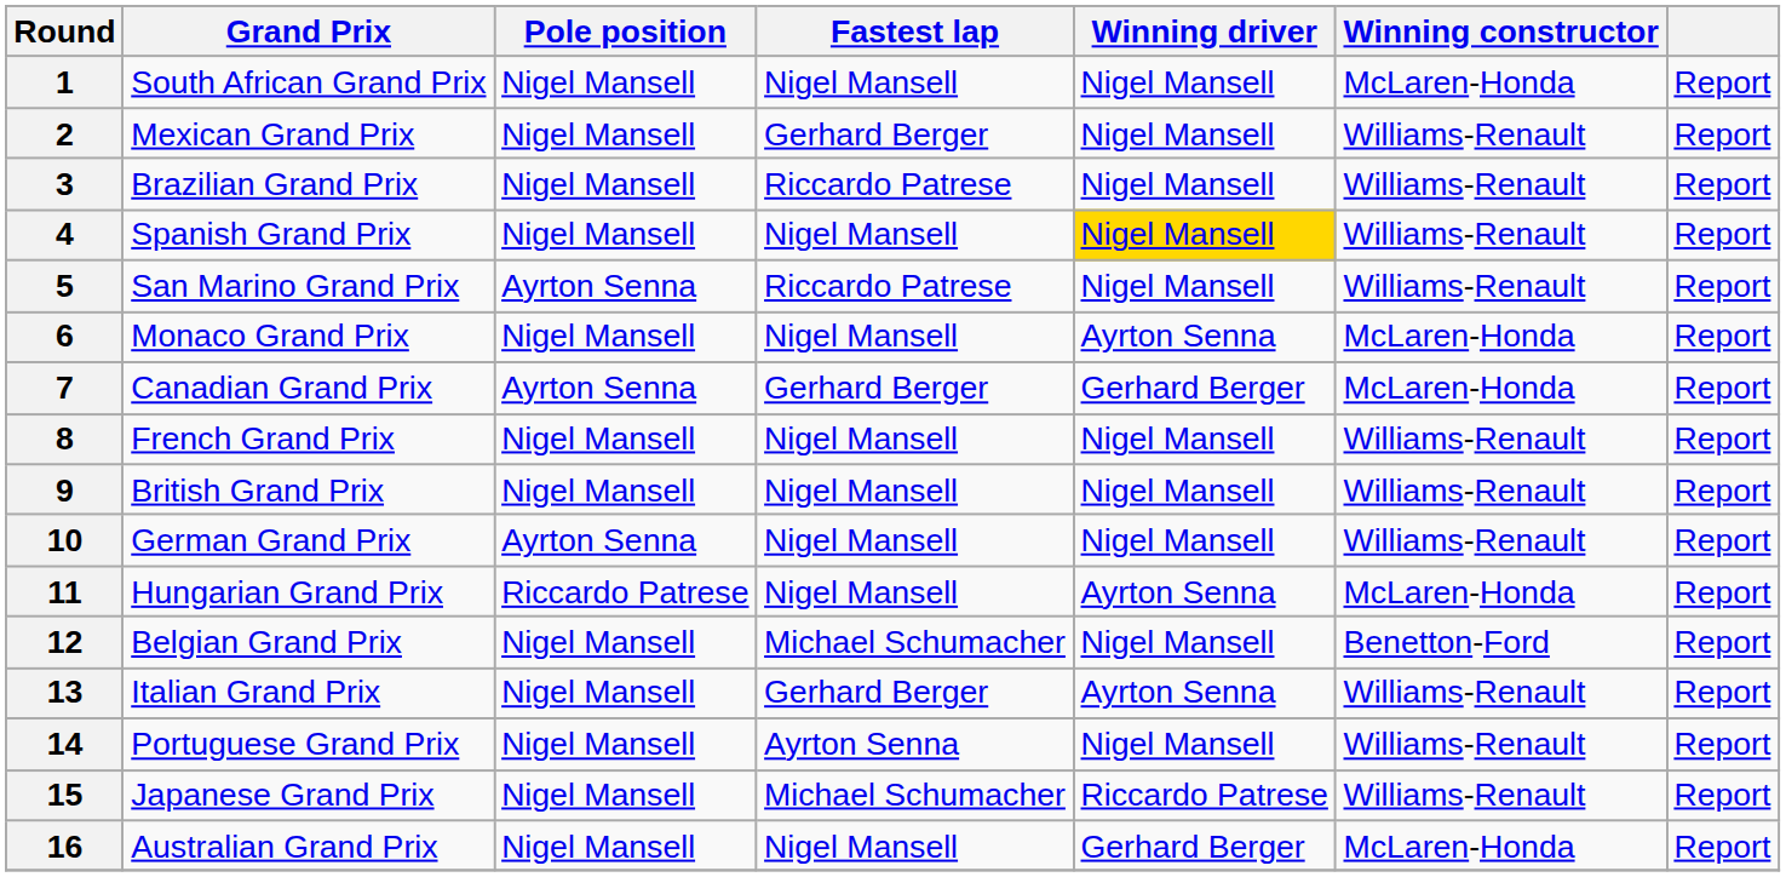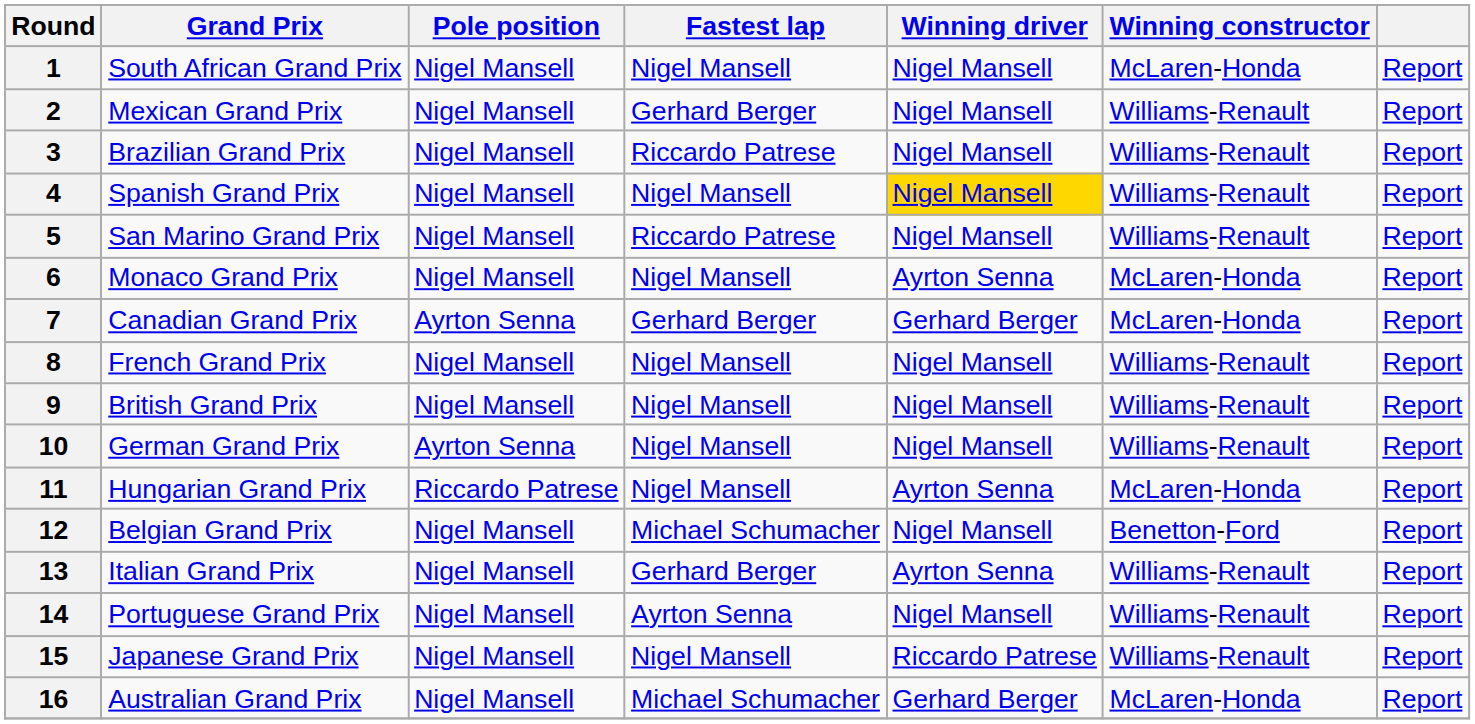 <table class="wikitable sortable" style="font-size: 85%;">
 <tr>
 <th>Round</th>
 <th><a href='#'>Grand Prix</a></th>
 <th><a href='#'>Pole position</a></th>
 <th><a href='#'>Fastest lap</a></th>
 <th><a href='#'>Winning driver</a></th>
 <th><a href='#'>Winning constructor</a></th>
 <th></th>
 </tr>
 <tr>
 <th>1</th>
 <td nowrap> <a href='#'>South African Grand Prix</a></td>
 <td> <a href='#'>Nigel Mansell</a></td>
 <td> <a href='#'>Nigel Mansell</a></td>
 <td> <a href='#'>Nigel Mansell</a></td>
 <td> <a href='#'>McLaren</a>-<a href='#'>Honda</a></td>
 <td><a href='#'>Report</a></td>
 </tr>
 <tr>
 <th>2</th>
 <td> <a href='#'>Mexican Grand Prix</a></td>
 <td nowrap> <a href='#'>Nigel Mansell</a></td>
 <td> <a href='#'>Gerhard Berger</a></td>
 <td> <a href='#'>Nigel Mansell</a></td>
 <td> <a href='#'>Williams</a>-<a href='#'>Renault</a></td>
 <td><a href='#'>Report</a></td>
 </tr>
 <tr>
 <th>3</th>
 <td> <a href='#'>Brazilian Grand Prix</a></td>
 <td> <a href='#'>Nigel Mansell</a></td>
 <td> <a href='#'>Riccardo Patrese</a></td>
 <td> <a href='#'>Nigel Mansell</a></td>
 <td> <a href='#'>Williams</a>-<a href='#'>Renault</a></td>
 <td><a href='#'>Report</a></td>
 </tr>
 <tr>
 <th>4</th>
 <td> <a href='#'>Spanish Grand Prix</a></td>
 <td> <a href='#'>Nigel Mansell</a></td>
 <td> <a href='#'>Nigel Mansell</a></td>
 <td style="background: gold;"> <a href='#'>Nigel Mansell</a></td>
 <td> <a href='#'>Williams</a>-<a href='#'>Renault</a></td>
 <td><a href='#'>Report</a></td>
 </tr>
 <tr>
 <th>5</th>
 <td> <a href='#'>San Marino Grand Prix</a></td>
-<td> <a href='#'>Ayrton Senna</a></td>
+<td> <a href='#'>Nigel Mansell</a></td>
 <td> <a href='#'>Riccardo Patrese</a></td>
 <td> <a href='#'>Nigel Mansell</a></td>
 <td> <a href='#'>Williams</a>-<a href='#'>Renault</a></td>
 <td><a href='#'>Report</a></td>
 </tr>
 <tr>
 <th>6</th>
 <td> <a href='#'>Monaco Grand Prix</a></td>
 <td> <a href='#'>Nigel Mansell</a></td>
 <td> <a href='#'>Nigel Mansell</a></td>
 <td> <a href='#'>Ayrton Senna</a></td>
 <td> <a href='#'>McLaren</a>-<a href='#'>Honda</a></td>
 <td><a href='#'>Report</a></td>
 </tr>
 <tr>
 <th>7</th>
 <td> <a href='#'>Canadian Grand Prix</a></td>
 <td> <a href='#'>Ayrton Senna</a></td>
 <td> <a href='#'>Gerhard Berger</a></td>
 <td> <a href='#'>Gerhard Berger</a></td>
 <td> <a href='#'>McLaren</a>-<a href='#'>Honda</a></td>
 <td><a href='#'>Report</a></td>
 </tr>
 <tr>
 <th>8</th>
 <td> <a href='#'>French Grand Prix</a></td>
 <td> <a href='#'>Nigel Mansell</a></td>
 <td> <a href='#'>Nigel Mansell</a></td>
 <td> <a href='#'>Nigel Mansell</a></td>
 <td> <a href='#'>Williams</a>-<a href='#'>Renault</a></td>
 <td><a href='#'>Report</a></td>
 </tr>
 <tr>
 <th>9</th>
 <td> <a href='#'>British Grand Prix</a></td>
 <td> <a href='#'>Nigel Mansell</a></td>
 <td> <a href='#'>Nigel Mansell</a></td>
 <td> <a href='#'>Nigel Mansell</a></td>
 <td> <a href='#'>Williams</a>-<a href='#'>Renault</a></td>
 <td><a href='#'>Report</a></td>
 </tr>
 <tr>
 <th>10</th>
 <td> <a href='#'>German Grand Prix</a></td>
 <td> <a href='#'>Ayrton Senna</a></td>
 <td> <a href='#'>Nigel Mansell</a></td>
 <td> <a href='#'>Nigel Mansell</a></td>
 <td nowrap> <a href='#'>Williams</a>-<a href='#'>Renault</a></td>
 <td><a href='#'>Report</a></td>
 </tr>
 <tr>
 <th>11</th>
 <td> <a href='#'>Hungarian Grand Prix</a></td>
 <td nowrap> <a href='#'>Riccardo Patrese</a></td>
 <td> <a href='#'>Nigel Mansell</a></td>
 <td> <a href='#'>Ayrton Senna</a></td>
 <td> <a href='#'>McLaren</a>-<a href='#'>Honda</a></td>
 <td><a href='#'>Report</a></td>
 </tr>
 <tr>
 <th>12</th>
 <td> <a href='#'>Belgian Grand Prix</a></td>
 <td> <a href='#'>Nigel Mansell</a></td>
 <td nowrap> <a href='#'>Michael Schumacher</a></td>
 <td> <a href='#'>Nigel Mansell</a></td>
 <td> <a href='#'>Benetton</a>-<a href='#'>Ford</a></td>
 <td><a href='#'>Report</a></td>
 </tr>
 <tr>
 <th>13</th>
 <td> <a href='#'>Italian Grand Prix</a></td>
 <td> <a href='#'>Nigel Mansell</a></td>
 <td> <a href='#'>Gerhard Berger</a></td>
 <td> <a href='#'>Ayrton Senna</a></td>
 <td> <a href='#'>Williams</a>-<a href='#'>Renault</a></td>
 <td><a href='#'>Report</a></td>
 </tr>
 <tr>
 <th>14</th>
 <td nowrap> <a href='#'>Portuguese Grand Prix</a></td>
 <td> <a href='#'>Nigel Mansell</a></td>
 <td> <a href='#'>Ayrton Senna</a></td>
 <td> <a href='#'>Nigel Mansell</a></td>
 <td> <a href='#'>Williams</a>-<a href='#'>Renault</a></td>
 <td><a href='#'>Report</a></td>
 </tr>
 <tr>
 <th>15</th>
 <td> <a href='#'>Japanese Grand Prix</a></td>
 <td> <a href='#'>Nigel Mansell</a></td>
-<td> <a href='#'>Michael Schumacher</a></td>
+<td> <a href='#'>Nigel Mansell</a></td>
 <td> <a href='#'>Riccardo Patrese</a></td>
 <td> <a href='#'>Williams</a>-<a href='#'>Renault</a></td>
 <td><a href='#'>Report</a></td>
 </tr>
 <tr>
 <th>16</th>
 <td> <a href='#'>Australian Grand Prix</a></td>
 <td> <a href='#'>Nigel Mansell</a></td>
-<td> <a href='#'>Nigel Mansell</a></td>
+<td> <a href='#'>Michael Schumacher</a></td>
 <td> <a href='#'>Gerhard Berger</a></td>
 <td> <a href='#'>McLaren</a>-<a href='#'>Honda</a></td>
 <td><a href='#'>Report</a></td>
 </tr>
 <tr>
 </tr>
 </table>
